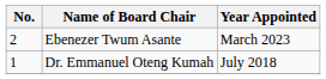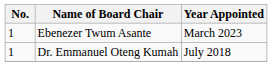 <table class="wikitable sortable" style="margin-left:auto;margin-right:auto">
 <tr>
 <th style="width:2em;">No.</th>
 <th>Name of Board Chair</th>
 <th>Year Appointed</th>
 </tr>
 <tr>
-<td>2</td>
+<td>1</td>
 <td>Ebenezer Twum Asante</td>
 <td>March 2023</td>
 </tr>
 <tr>
 <td>1</td>
 <td>Dr. Emmanuel  Oteng Kumah</td>
 <td>July 2018</td>
 </tr>
 <tr>
 </tr>
 </table>
